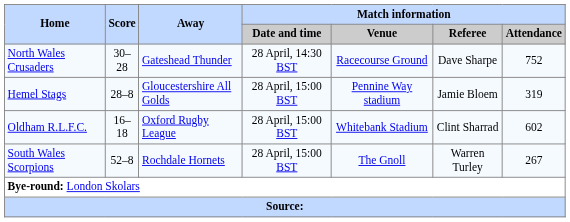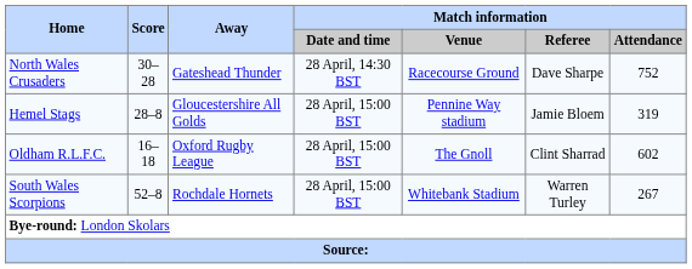 <table border=1 style="border-collapse:collapse; font-size:80%; text-align:center;" cellpadding=3 cellspacing=0 width=100%>
 <tr bgcolor=#C1D8FF>
 <th rowspan=2 width=19%>Home</th>
 <th rowspan=2 width=6%>Score</th>
 <th rowspan=2 width=19%>Away</th>
 <th colspan=6>Match information</th>
 </tr>
 <tr bgcolor=#CCCCCC>
 <th width=17%>Date and time</th>
 <th width=19%>Venue</th>
 <th width=13%>Referee</th>
 <th width=7%>Attendance</th>
 </tr>
 <tr bgcolor=#F5FAFF>
 <td align=left> <a href='#'>North Wales Crusaders</a></td>
 <td>30–28</td>
 <td align=left> <a href='#'>Gateshead Thunder</a></td>
 <td>28 April, 14:30 <a href='#'>BST</a></td>
 <td><a href='#'>Racecourse Ground</a></td>
 <td>Dave Sharpe</td>
 <td>752</td>
 </tr>
 <tr bgcolor=#F5FAFF>
 <td align=left> <a href='#'>Hemel Stags</a></td>
 <td>28–8</td>
 <td align=left> <a href='#'>Gloucestershire All Golds</a></td>
 <td>28 April, 15:00 <a href='#'>BST</a></td>
 <td><a href='#'>Pennine Way stadium</a></td>
 <td>Jamie Bloem</td>
 <td>319</td>
 </tr>
 <tr bgcolor=#F5FAFF>
 <td align=left> <a href='#'>Oldham R.L.F.C.</a></td>
 <td>16–18</td>
 <td align=left> <a href='#'>Oxford Rugby League</a></td>
 <td>28 April, 15:00 <a href='#'>BST</a></td>
-<td><a href='#'>Whitebank Stadium</a></td>
+<td><a href='#'>The Gnoll</a></td>
 <td>Clint Sharrad</td>
 <td>602</td>
 </tr>
 <tr bgcolor=#F5FAFF>
 <td align=left> <a href='#'>South Wales Scorpions</a></td>
 <td>52–8</td>
 <td align=left> <a href='#'>Rochdale Hornets</a></td>
 <td>28 April, 15:00 <a href='#'>BST</a></td>
-<td><a href='#'>The Gnoll</a></td>
+<td><a href='#'>Whitebank Stadium</a></td>
 <td>Warren Turley</td>
 <td>267</td>
 </tr>
 <tr>
 <td colspan="7" align="left"><strong>Bye-round:</strong>  <a href='#'>London Skolars</a></td>
 </tr>
 <tr bgcolor=#C1D8FF>
 <th colspan=12>Source:</th>
 </tr>
 </table>
